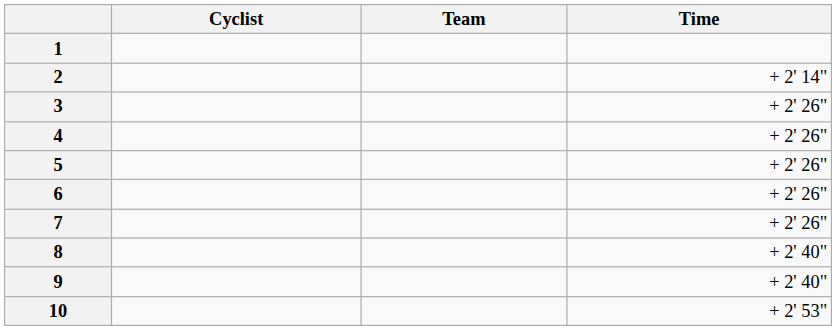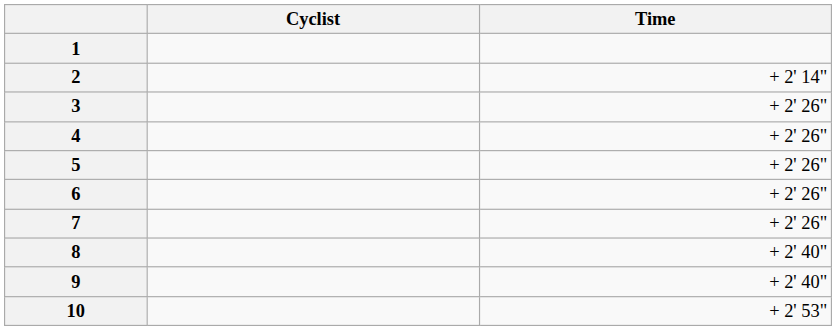 <table class="wikitable" style="width:45em;margin-bottom:0;">
 <tr>
 <th></th>
 <th>Cyclist</th>
-<th>Team</th>
 <th>Time</th>
 </tr>
 <tr>
 <th style="text-align:center">1</th>
-<td></td>
 <td></td>
 <td align=right></td>
 </tr>
 <tr>
 <th style="text-align:center">2</th>
 <td></td>
-<td></td>
 <td align=right>+ 2' 14"</td>
 </tr>
 <tr>
 <th style="text-align:center">3</th>
-<td></td>
 <td></td>
 <td align=right>+ 2' 26"</td>
 </tr>
 <tr>
 <th style="text-align:center">4</th>
 <td></td>
-<td></td>
 <td align=right>+ 2' 26"</td>
 </tr>
 <tr>
 <th style="text-align:center">5</th>
-<td></td>
 <td></td>
 <td align=right>+ 2' 26"</td>
 </tr>
 <tr>
 <th style="text-align:center">6</th>
 <td></td>
-<td></td>
 <td align=right>+ 2' 26"</td>
 </tr>
 <tr>
 <th style="text-align:center">7</th>
-<td></td>
 <td></td>
 <td align=right>+ 2' 26"</td>
 </tr>
 <tr>
 <th style="text-align:center">8</th>
 <td></td>
-<td></td>
 <td align=right>+ 2' 40"</td>
 </tr>
 <tr>
 <th style="text-align:center">9</th>
-<td></td>
 <td></td>
 <td align=right>+ 2' 40"</td>
 </tr>
 <tr>
 <th style="text-align:center">10</th>
 <td></td>
-<td></td>
 <td align=right>+ 2' 53"</td>
 </tr>
 </table>
